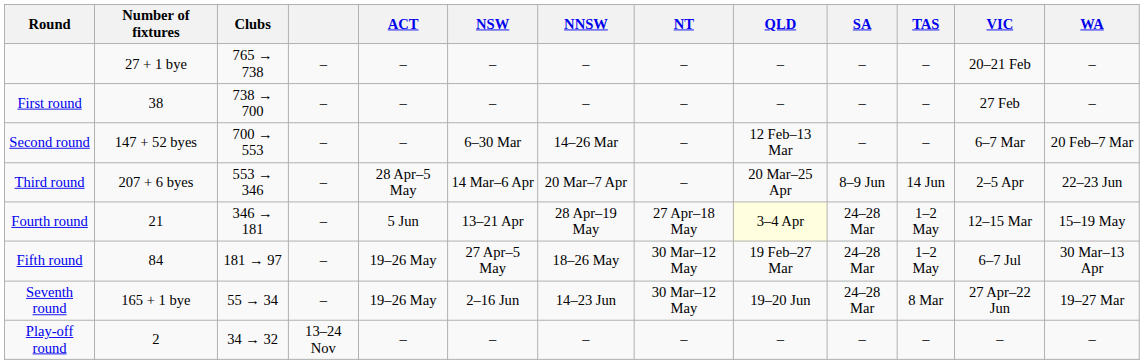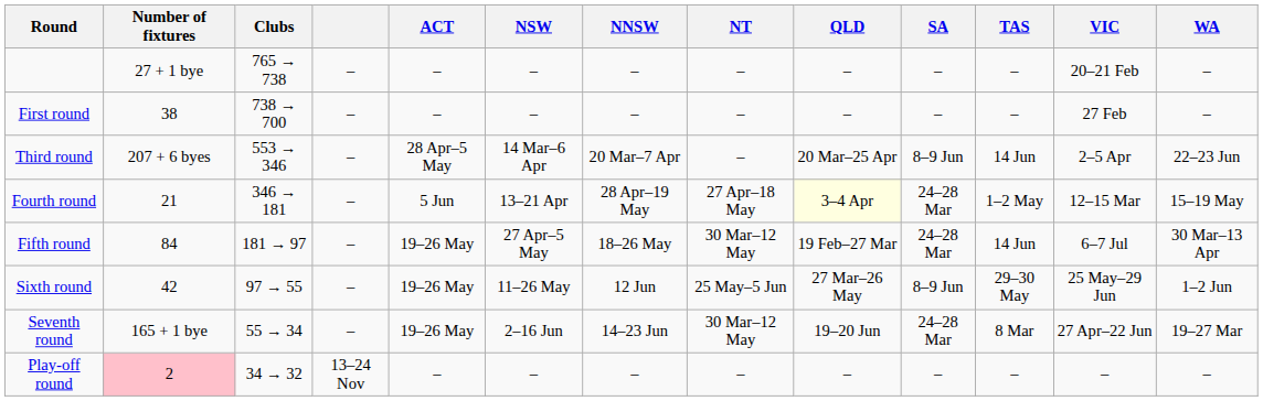 <table class="wikitable" style="text-align:center">
 <tr>
 <th>Round</th>
 <th>Number of fixtures</th>
 <th>Clubs</th>
 <th></th>
 <th><a href='#'>ACT</a></th>
 <th><a href='#'>NSW</a></th>
 <th><a href='#'>NNSW</a></th>
 <th><a href='#'>NT</a></th>
 <th><a href='#'>QLD</a></th>
 <th><a href='#'>SA</a></th>
 <th><a href='#'>TAS</a></th>
 <th><a href='#'>VIC</a></th>
 <th><a href='#'>WA</a></th>
 </tr>
 <tr>
 <td></td>
 <td>27 + 1 bye</td>
 <td>765 → 738</td>
 <td>–</td>
 <td>–</td>
 <td>–</td>
 <td>–</td>
 <td>–</td>
 <td>–</td>
 <td>–</td>
 <td>–</td>
 <td>20–21 Feb</td>
 <td>–</td>
 </tr>
 <tr>
 <td><a href='#'>First round</a></td>
 <td>38</td>
 <td>738 → 700</td>
 <td>–</td>
 <td>–</td>
 <td>–</td>
 <td>–</td>
 <td>–</td>
 <td>–</td>
 <td>–</td>
 <td>–</td>
 <td>27 Feb</td>
 <td>–</td>
 </tr>
 <tr>
-<td><a href='#'>Second round</a></td>
-<td>147 + 52 byes</td>
-<td>700 → 553</td>
-<td>–</td>
-<td>–</td>
-<td>6–30 Mar</td>
-<td>14–26 Mar</td>
-<td>–</td>
-<td>12 Feb–13 Mar</td>
-<td>–</td>
-<td>–</td>
-<td>6–7 Mar</td>
-<td>20 Feb–7 Mar</td>
-</tr>
-<tr>
 <td><a href='#'>Third round</a></td>
 <td>207 + 6 byes</td>
 <td>553 → 346</td>
 <td>–</td>
 <td>28 Apr–5 May</td>
 <td>14 Mar–6 Apr</td>
 <td>20 Mar–7 Apr</td>
 <td>–</td>
 <td>20 Mar–25 Apr</td>
 <td>8–9 Jun</td>
 <td>14 Jun</td>
 <td>2–5 Apr</td>
 <td>22–23 Jun</td>
 </tr>
 <tr>
 <td><a href='#'>Fourth round</a></td>
 <td>21</td>
 <td>346 → 181</td>
 <td>–</td>
 <td>5 Jun</td>
 <td>13–21 Apr</td>
 <td>28 Apr–19 May</td>
 <td>27 Apr–18 May</td>
 <td style="background: lightyellow;">3–4 Apr</td>
 <td>24–28 Mar</td>
 <td>1–2 May</td>
 <td>12–15 Mar</td>
 <td>15–19 May</td>
 </tr>
 <tr>
 <td><a href='#'>Fifth round</a></td>
 <td>84</td>
 <td>181 → 97</td>
 <td>–</td>
 <td>19–26 May</td>
 <td>27 Apr–5 May</td>
 <td>18–26 May</td>
 <td>30 Mar–12 May</td>
 <td>19 Feb–27 Mar</td>
 <td>24–28 Mar</td>
-<td>1–2 May</td>
+<td>14 Jun</td>
 <td>6–7 Jul</td>
 <td>30 Mar–13 Apr</td>
+</tr>
+<tr>
+<td><a href='#'>Sixth round</a></td>
+<td>42</td>
+<td>97 → 55</td>
+<td>–</td>
+<td>19–26 May</td>
+<td>11–26 May</td>
+<td>12 Jun</td>
+<td>25 May–5 Jun</td>
+<td>27 Mar–26 May</td>
+<td>8–9 Jun</td>
+<td>29–30 May</td>
+<td>25 May–29 Jun</td>
+<td>1–2 Jun</td>
 </tr>
 <tr>
 <td><a href='#'>Seventh round</a></td>
 <td>165 + 1 bye</td>
 <td>55 → 34</td>
 <td>–</td>
 <td>19–26 May</td>
 <td>2–16 Jun</td>
 <td>14–23 Jun</td>
 <td>30 Mar–12 May</td>
 <td>19–20 Jun</td>
 <td>24–28 Mar</td>
 <td>8 Mar</td>
 <td>27 Apr–22 Jun</td>
 <td>19–27 Mar</td>
 </tr>
 <tr>
 <td><a href='#'>Play-off round</a></td>
-<td>2</td>
+<td style="background: pink;">2</td>
 <td>34 → 32</td>
 <td>13–24 Nov</td>
 <td>–</td>
 <td>–</td>
 <td>–</td>
 <td>–</td>
 <td>–</td>
 <td>–</td>
 <td>–</td>
 <td>–</td>
 <td>–</td>
 </tr>
 </table>
